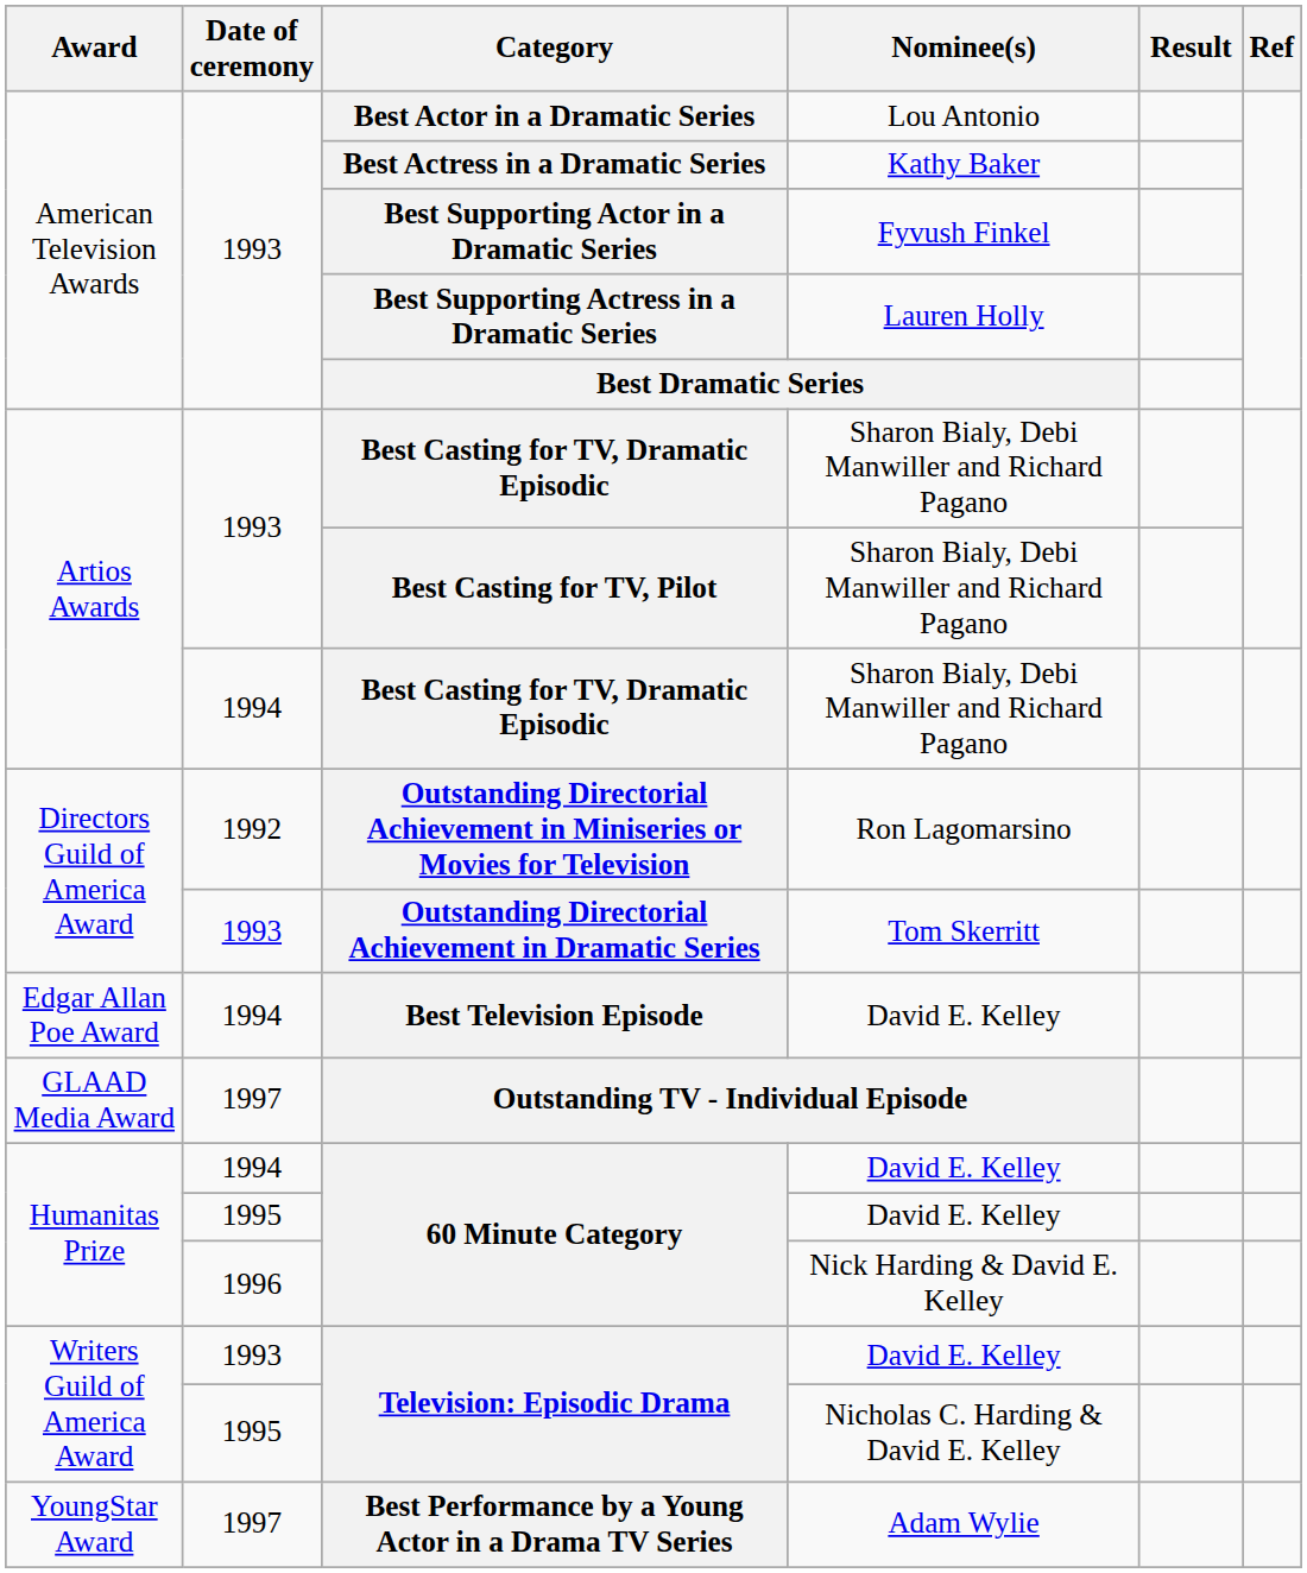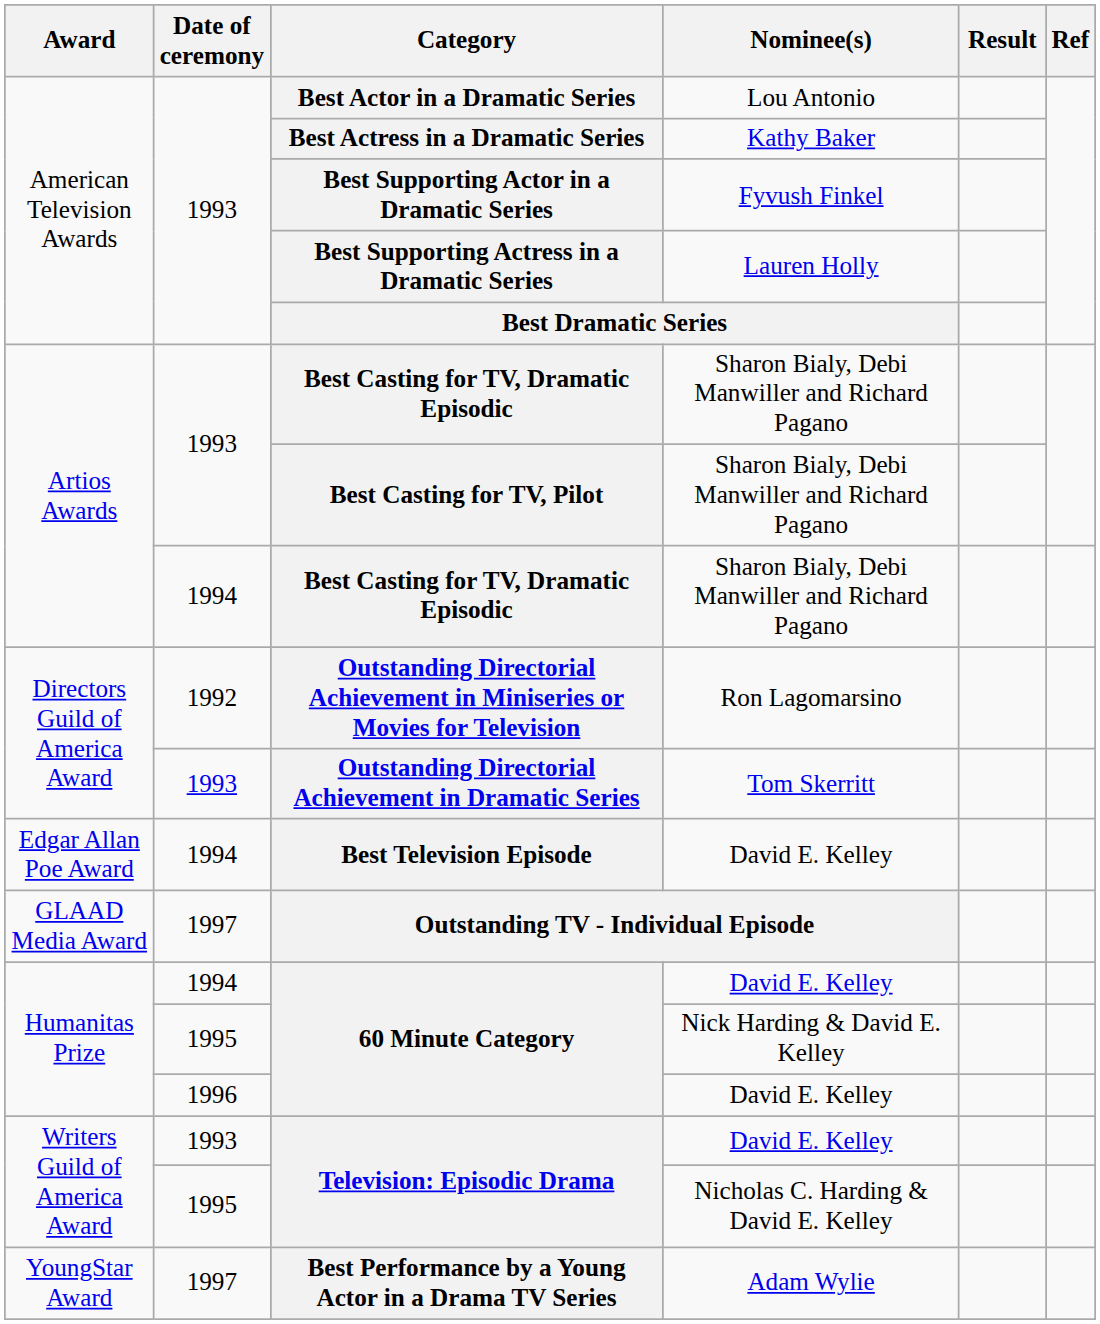 <table class="wikitable plainrowheaders" style="font-size: 90%; text-align:center" width=100%>
 <tr>
 <th scope="col" width="14%">Award</th>
 <th scope="col" width="6%">Date of ceremony</th>
 <th scope="col" width="39%">Category</th>
 <th scope="col" width="29%">Nominee(s)</th>
 <th scope="col" width="8%">Result</th>
 <th scope="col" width="4%">Ref</th>
 </tr>
 <tr>
 <td rowspan="5">American Television Awards</td>
 <td rowspan="5">1993</td>
 <th scope="row" style="text-align:center">Best Actor in a Dramatic Series</th>
 <td>Lou Antonio </td>
 <td></td>
 <td rowspan="5"></td>
 </tr>
 <tr>
 <th scope="row" style="text-align:center">Best Actress in a Dramatic Series</th>
 <td><a href='#'>Kathy Baker</a></td>
 <td></td>
 </tr>
 <tr>
 <th scope="row" style="text-align:center">Best Supporting Actor in a Dramatic Series</th>
 <td><a href='#'>Fyvush Finkel</a></td>
 <td></td>
 </tr>
 <tr>
 <th scope="row" style="text-align:center">Best Supporting Actress in a Dramatic Series</th>
 <td><a href='#'>Lauren Holly</a></td>
 <td></td>
 </tr>
 <tr>
 <th scope="row" style="text-align:center" colspan="2">Best Dramatic Series</th>
 <td></td>
 </tr>
 <tr>
 <td rowspan="3"><a href='#'>Artios Awards</a></td>
 <td rowspan="2">1993</td>
 <th scope="row" style="text-align:center">Best Casting for TV, Dramatic Episodic</th>
 <td>Sharon Bialy, Debi Manwiller and Richard Pagano</td>
 <td></td>
 <td rowspan="2"></td>
 </tr>
 <tr>
 <th scope="row" style="text-align:center">Best Casting for TV, Pilot</th>
 <td>Sharon Bialy, Debi Manwiller and Richard Pagano</td>
 <td></td>
 </tr>
 <tr>
 <td>1994</td>
 <th scope="row" style="text-align:center">Best Casting for TV, Dramatic Episodic</th>
 <td>Sharon Bialy, Debi Manwiller and Richard Pagano</td>
 <td></td>
 <td></td>
 </tr>
 <tr>
 <td rowspan="2"><a href='#'>Directors Guild of America Award</a></td>
 <td>1992</td>
 <th scope="row" style="text-align:center"><a href='#'>Outstanding Directorial Achievement in Miniseries or Movies for Television</a></th>
 <td>Ron Lagomarsino </td>
 <td></td>
 <td></td>
 </tr>
 <tr>
 <td><a href='#'>1993</a></td>
 <th scope="row" style="text-align:center"><a href='#'>Outstanding Directorial Achievement in Dramatic Series</a></th>
 <td><a href='#'>Tom Skerritt</a></td>
 <td></td>
 <td></td>
 </tr>
 <tr>
 <td><a href='#'>Edgar Allan Poe Award</a></td>
 <td>1994</td>
 <th scope="row" style="text-align:center">Best Television Episode</th>
 <td>David E. Kelley </td>
 <td></td>
 <td></td>
 </tr>
 <tr>
 <td><a href='#'>GLAAD Media Award</a></td>
 <td>1997</td>
 <th scope="row" style="text-align:center" colspan="2">Outstanding TV - Individual Episode</th>
 <td></td>
 <td></td>
 </tr>
 <tr>
 <td rowspan="3"><a href='#'>Humanitas Prize</a></td>
 <td>1994</td>
 <th scope="row" style="text-align:center" rowspan="3">60 Minute Category</th>
 <td><a href='#'>David E. Kelley</a> </td>
 <td></td>
 <td></td>
 </tr>
 <tr>
 <td>1995</td>
-<td>David E. Kelley </td>
+<td>Nick Harding & David E. Kelley</td>
 <td></td>
 <td></td>
 </tr>
 <tr>
 <td>1996</td>
-<td>Nick Harding & David E. Kelley</td>
+<td>David E. Kelley </td>
 <td></td>
 <td></td>
 </tr>
 <tr>
 <td rowspan="2"><a href='#'>Writers Guild of America Award</a></td>
 <td>1993</td>
 <th scope="row" style="text-align:center" rowspan="2"><a href='#'>Television: Episodic Drama</a></th>
 <td><a href='#'>David E. Kelley</a> </td>
 <td></td>
 <td></td>
 </tr>
 <tr>
 <td>1995</td>
 <td>Nicholas C. Harding & David E. Kelley</td>
 <td></td>
 <td></td>
 </tr>
 <tr>
 <td><a href='#'>YoungStar Award</a></td>
 <td>1997</td>
 <th scope="row" style="text-align:center">Best Performance by a Young Actor in a Drama TV Series</th>
 <td><a href='#'>Adam Wylie</a></td>
 <td></td>
 <td></td>
 </tr>
 </table>
